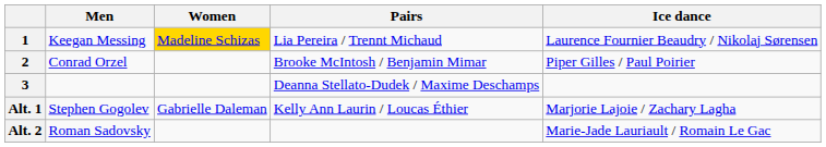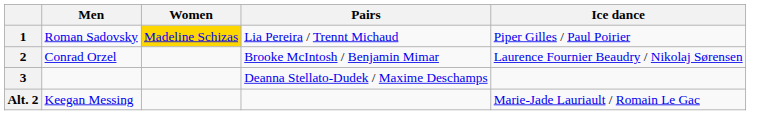 <table class="wikitable">
 <tr>
 <th></th>
 <th>Men</th>
 <th>Women</th>
 <th>Pairs</th>
 <th>Ice dance</th>
 </tr>
 <tr>
 <th>1</th>
-<td><a href='#'>Keegan Messing</a></td>
+<td><a href='#'>Roman Sadovsky</a></td>
 <td style="background: gold;"><a href='#'>Madeline Schizas</a></td>
 <td><a href='#'>Lia Pereira</a> / <a href='#'>Trennt Michaud</a></td>
-<td><a href='#'>Laurence Fournier Beaudry</a> / <a href='#'>Nikolaj Sørensen</a></td>
+<td><a href='#'>Piper Gilles</a> / <a href='#'>Paul Poirier</a></td>
 </tr>
 <tr>
 <th>2</th>
 <td><a href='#'>Conrad Orzel</a></td>
 <td></td>
 <td><a href='#'>Brooke McIntosh</a> / <a href='#'>Benjamin Mimar</a></td>
-<td><a href='#'>Piper Gilles</a> / <a href='#'>Paul Poirier</a></td>
+<td><a href='#'>Laurence Fournier Beaudry</a> / <a href='#'>Nikolaj Sørensen</a></td>
 </tr>
 <tr>
 <th>3</th>
 <td></td>
 <td></td>
 <td><a href='#'>Deanna Stellato-Dudek</a> / <a href='#'>Maxime Deschamps</a></td>
 <td></td>
 </tr>
 <tr>
-<th>Alt. 1</th>
-<td><a href='#'>Stephen Gogolev</a></td>
-<td><a href='#'>Gabrielle Daleman</a></td>
-<td><a href='#'>Kelly Ann Laurin</a> / <a href='#'>Loucas Éthier</a></td>
-<td><a href='#'>Marjorie Lajoie</a> / <a href='#'>Zachary Lagha</a></td>
-</tr>
-<tr>
 <th>Alt. 2</th>
-<td><a href='#'>Roman Sadovsky</a></td>
+<td><a href='#'>Keegan Messing</a></td>
 <td></td>
 <td></td>
 <td><a href='#'>Marie-Jade Lauriault</a> / <a href='#'>Romain Le Gac</a></td>
 </tr>
 </table>
